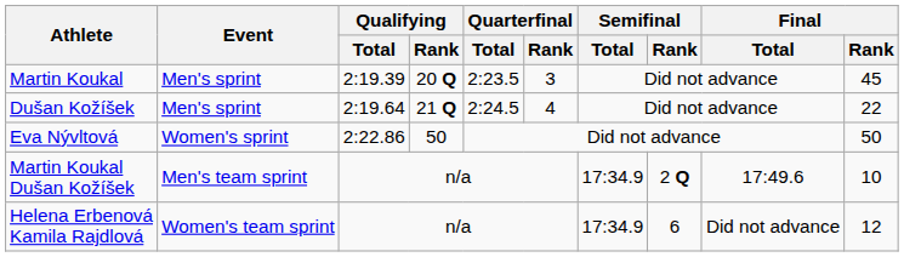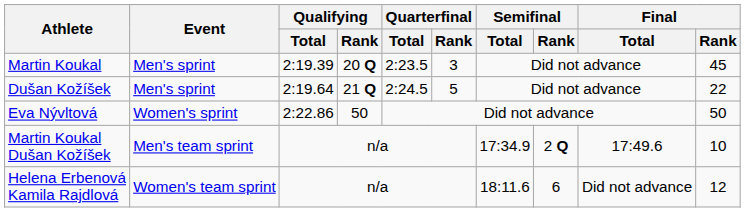 <table class="wikitable" style="font-size:90%">
 <tr>
 <th rowspan="2">Athlete</th>
 <th rowspan="2">Event</th>
 <th colspan="2">Qualifying</th>
 <th colspan="2">Quarterfinal</th>
 <th colspan="2">Semifinal</th>
 <th colspan="2">Final</th>
 </tr>
 <tr>
 <th>Total</th>
 <th>Rank</th>
 <th>Total</th>
 <th>Rank</th>
 <th>Total</th>
 <th>Rank</th>
 <th>Total</th>
 <th>Rank</th>
 </tr>
 <tr>
 <td><a href='#'>Martin Koukal</a></td>
 <td><a href='#'>Men's sprint</a></td>
 <td align="center">2:19.39</td>
 <td align="center">20 <strong>Q</strong></td>
 <td align="center">2:23.5</td>
 <td align="center">3</td>
 <td colspan=3 align="center">Did not advance</td>
 <td align="center">45</td>
 </tr>
 <tr>
 <td><a href='#'>Dušan Kožíšek</a></td>
 <td><a href='#'>Men's sprint</a></td>
 <td align="center">2:19.64</td>
 <td align="center">21 <strong>Q</strong></td>
 <td align="center">2:24.5</td>
-<td align="center">4</td>
+<td align="center">5</td>
 <td colspan=3 align="center">Did not advance</td>
 <td align="center">22</td>
 </tr>
 <tr>
 <td><a href='#'>Eva Nývltová</a></td>
 <td><a href='#'>Women's sprint</a></td>
 <td align="center">2:22.86</td>
 <td align="center">50</td>
 <td colspan=5 align="center">Did not advance</td>
 <td align="center">50</td>
 </tr>
 <tr>
 <td><a href='#'>Martin Koukal</a><br><a href='#'>Dušan Kožíšek</a></td>
 <td><a href='#'>Men's team sprint</a></td>
 <td colspan=4 align="center">n/a</td>
 <td align="center">17:34.9</td>
 <td align="center">2 <strong>Q</strong></td>
 <td align="center">17:49.6</td>
 <td align="center">10</td>
 </tr>
 <tr>
 <td><a href='#'>Helena Erbenová</a><br><a href='#'>Kamila Rajdlová</a></td>
 <td><a href='#'>Women's team sprint</a></td>
 <td colspan=4 align="center">n/a</td>
-<td align="center">17:34.9</td>
+<td align="center">18:11.6</td>
 <td align="center">6</td>
 <td align="center">Did not advance</td>
 <td align="center">12</td>
 </tr>
 </table>
